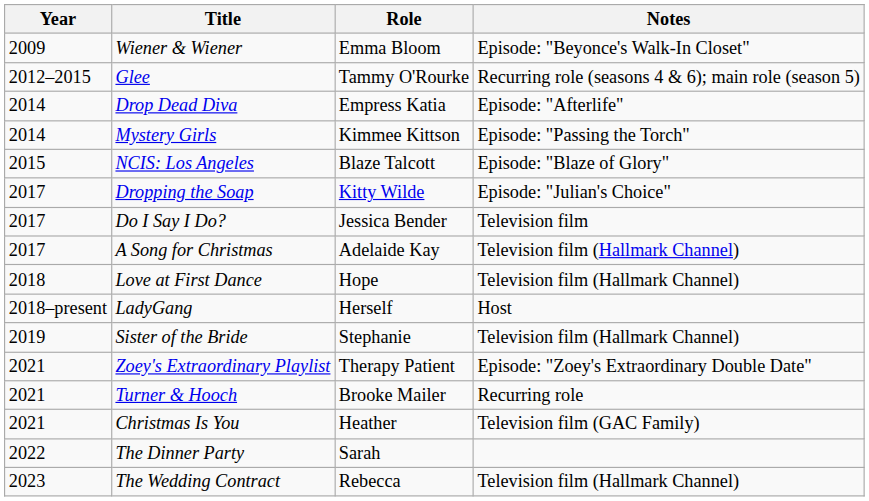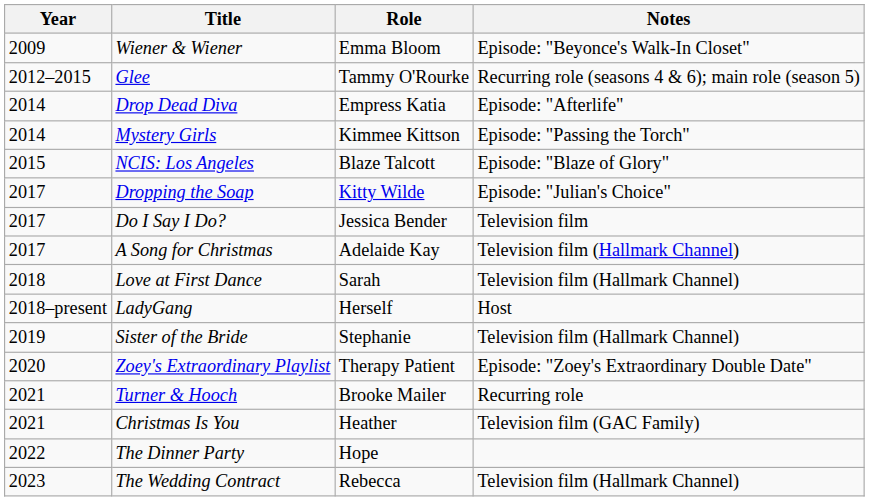 <table class="wikitable sortable">
 <tr>
 <th>Year</th>
 <th>Title</th>
 <th>Role</th>
 <th class="unsortable">Notes</th>
 </tr>
 <tr>
 <td>2009</td>
 <td><em>Wiener & Wiener</em></td>
 <td>Emma Bloom</td>
 <td>Episode: "Beyonce's Walk-In Closet"</td>
 </tr>
 <tr>
 <td>2012–2015</td>
 <td><em><a href='#'>Glee</a></em></td>
 <td>Tammy O'Rourke</td>
 <td>Recurring role (seasons 4 & 6); main role (season 5)</td>
 </tr>
 <tr>
 <td>2014</td>
 <td><em><a href='#'>Drop Dead Diva</a></em></td>
 <td>Empress Katia</td>
 <td>Episode: "Afterlife"</td>
 </tr>
 <tr>
 <td>2014</td>
 <td><em><a href='#'>Mystery Girls</a></em></td>
 <td>Kimmee Kittson</td>
 <td>Episode: "Passing the Torch"</td>
 </tr>
 <tr>
 <td>2015</td>
 <td><em><a href='#'>NCIS: Los Angeles</a></em></td>
 <td>Blaze Talcott</td>
 <td>Episode: "Blaze of Glory"</td>
 </tr>
 <tr>
 <td>2017</td>
 <td><em><a href='#'>Dropping the Soap</a></em></td>
 <td><a href='#'>Kitty Wilde</a></td>
 <td>Episode: "Julian's Choice"</td>
 </tr>
 <tr>
 <td>2017</td>
 <td><em>Do I Say I Do?</em></td>
 <td>Jessica Bender</td>
 <td>Television film</td>
 </tr>
 <tr>
 <td>2017</td>
 <td><em>A Song for Christmas</em></td>
 <td>Adelaide Kay</td>
 <td>Television film (<a href='#'>Hallmark Channel</a>)</td>
 </tr>
 <tr>
 <td>2018</td>
 <td><em>Love at First Dance</em></td>
-<td>Hope</td>
+<td>Sarah</td>
 <td>Television film (Hallmark Channel)</td>
 </tr>
 <tr>
 <td>2018–present</td>
 <td><em>LadyGang</em></td>
 <td>Herself</td>
 <td>Host</td>
 </tr>
 <tr>
 <td>2019</td>
 <td><em>Sister of the Bride</em></td>
 <td>Stephanie</td>
 <td>Television film (Hallmark Channel)</td>
 </tr>
 <tr>
-<td>2021</td>
+<td>2020</td>
 <td><em><a href='#'>Zoey's Extraordinary Playlist</a></em></td>
 <td>Therapy Patient</td>
 <td>Episode: "Zoey's Extraordinary Double Date"</td>
 </tr>
 <tr>
 <td>2021</td>
 <td><em><a href='#'>Turner & Hooch</a></em></td>
 <td>Brooke Mailer</td>
 <td>Recurring role</td>
 </tr>
 <tr>
 <td>2021</td>
 <td><em>Christmas Is You</em></td>
 <td>Heather</td>
 <td>Television film (GAC Family)</td>
 </tr>
 <tr>
 <td>2022</td>
 <td><em>The Dinner Party</em></td>
-<td>Sarah</td>
+<td>Hope</td>
 <td></td>
 </tr>
 <tr>
 <td>2023</td>
 <td><em>The Wedding Contract</em></td>
 <td>Rebecca</td>
 <td>Television film (Hallmark Channel)</td>
 </tr>
 </table>
